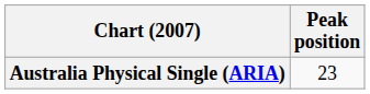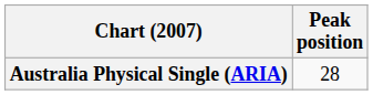 <table class="wikitable plainrowheaders" style="text-align:center">
 <tr>
 <th scope="col">Chart (2007)</th>
 <th scope="col">Peak<br> position</th>
 </tr>
 <tr>
 <th scope="row">Australia Physical Single (<a href='#'>ARIA</a>)</th>
-<td>23</td>
+<td>28</td>
 </tr>
 </table>
